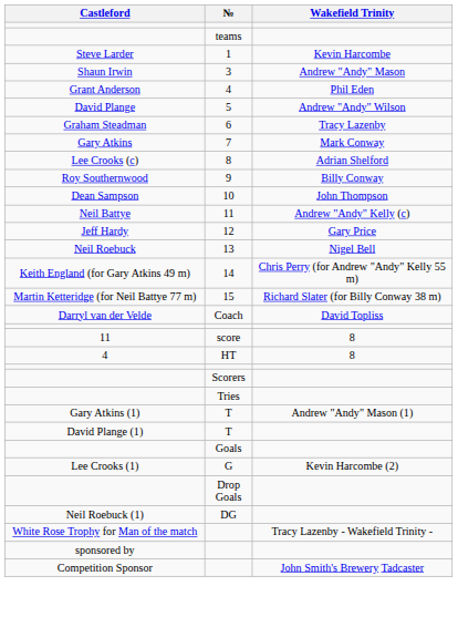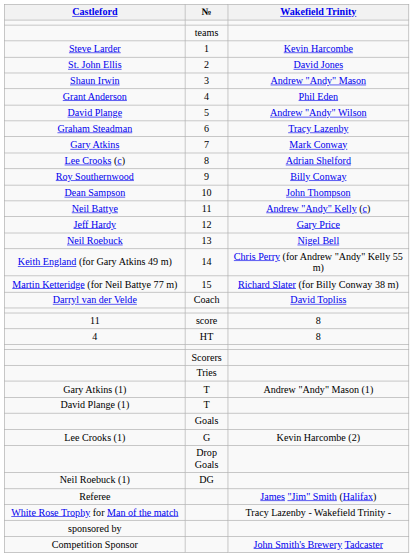 <table class="wikitable" style="text-align:center;">
 <tr>
 <th width=280 abbr=winner><a href='#'>Castleford</a></th>
 <th width=60 abbr="Number">№</th>
 <th width=280 abbr=runner-up><a href='#'>Wakefield Trinity</a></th>
 </tr>
 <tr>
 <td></td>
 <td></td>
 <td></td>
 </tr>
 <tr>
 <td></td>
 <td>teams</td>
 <td></td>
 </tr>
 <tr>
 <td><a href='#'>Steve Larder</a></td>
 <td>1</td>
 <td><a href='#'>Kevin Harcombe</a></td>
+</tr>
+<tr>
+<td><a href='#'>St. John Ellis</a></td>
+<td>2</td>
+<td><a href='#'>David Jones</a></td>
 </tr>
 <tr>
 <td><a href='#'>Shaun Irwin</a></td>
 <td>3</td>
 <td><a href='#'>Andrew "Andy" Mason</a></td>
 </tr>
 <tr>
 <td><a href='#'>Grant Anderson</a></td>
 <td>4</td>
 <td><a href='#'>Phil Eden</a></td>
 </tr>
 <tr>
 <td><a href='#'>David Plange</a></td>
 <td>5</td>
 <td><a href='#'>Andrew "Andy" Wilson</a></td>
 </tr>
 <tr>
 <td><a href='#'>Graham Steadman</a></td>
 <td>6</td>
 <td><a href='#'>Tracy Lazenby</a></td>
 </tr>
 <tr>
 <td><a href='#'>Gary Atkins</a></td>
 <td>7</td>
 <td><a href='#'>Mark Conway</a></td>
 </tr>
 <tr>
 <td><a href='#'>Lee Crooks</a> (<a href='#'>c</a>)</td>
 <td>8</td>
 <td><a href='#'>Adrian Shelford</a></td>
 </tr>
 <tr>
 <td><a href='#'>Roy Southernwood</a></td>
 <td>9</td>
 <td><a href='#'>Billy Conway</a></td>
 </tr>
 <tr>
 <td><a href='#'>Dean Sampson</a></td>
 <td>10</td>
 <td><a href='#'>John Thompson</a></td>
 </tr>
 <tr>
 <td><a href='#'>Neil Battye</a></td>
 <td>11</td>
 <td><a href='#'>Andrew "Andy" Kelly</a> (<a href='#'>c</a>)</td>
 </tr>
 <tr>
 <td><a href='#'>Jeff Hardy</a></td>
 <td>12</td>
 <td><a href='#'>Gary Price</a></td>
 </tr>
 <tr>
 <td><a href='#'>Neil Roebuck</a></td>
 <td>13</td>
 <td><a href='#'>Nigel Bell</a></td>
 </tr>
 <tr>
 <td><a href='#'>Keith England</a> (for Gary Atkins 49 m)</td>
 <td>14</td>
 <td><a href='#'>Chris Perry</a> (for Andrew "Andy" Kelly 55 m)</td>
 </tr>
 <tr>
 <td><a href='#'>Martin Ketteridge</a> (for Neil Battye 77 m)</td>
 <td>15</td>
 <td><a href='#'>Richard Slater</a> (for Billy Conway 38 m)</td>
 </tr>
 <tr>
 <td><a href='#'>Darryl van der Velde</a></td>
 <td>Coach</td>
 <td><a href='#'>David Topliss</a></td>
 </tr>
 <tr>
 <td></td>
 <td></td>
 <td></td>
 </tr>
 <tr>
 <td>11</td>
 <td>score</td>
 <td>8</td>
 </tr>
 <tr>
 <td>4</td>
 <td>HT</td>
 <td>8</td>
 </tr>
 <tr>
 <td></td>
 <td></td>
 <td></td>
 </tr>
 <tr>
 <td></td>
 <td>Scorers</td>
 <td></td>
 </tr>
 <tr>
 <td></td>
 <td>Tries</td>
 <td></td>
 </tr>
 <tr>
 <td>Gary Atkins (1)</td>
 <td>T</td>
 <td>Andrew "Andy" Mason (1)</td>
 </tr>
 <tr>
 <td>David Plange (1)</td>
 <td>T</td>
 <td></td>
 </tr>
 <tr>
 <td></td>
 <td>Goals</td>
 <td></td>
 </tr>
 <tr>
 <td>Lee Crooks (1)</td>
 <td>G</td>
 <td>Kevin Harcombe (2)</td>
 </tr>
 <tr>
 <td></td>
 <td>Drop Goals</td>
 <td></td>
 </tr>
 <tr>
 <td>Neil Roebuck (1)</td>
 <td>DG</td>
 <td></td>
 </tr>
 <tr>
+<td>Referee</td>
+<td></td>
+<td><a href='#'>James</a> <a href='#'>"Jim" Smith</a> (<a href='#'>Halifax</a>)</td>
+</tr>
+<tr>
 <td><a href='#'>White Rose Trophy</a> for <a href='#'>Man of the match</a></td>
 <td></td>
 <td>Tracy Lazenby - Wakefield Trinity - </td>
 </tr>
 <tr>
 <td>sponsored by</td>
 <td></td>
 <td></td>
 </tr>
 <tr>
 <td>Competition Sponsor</td>
 <td></td>
 <td><a href='#'>John Smith's Brewery</a> <a href='#'>Tadcaster</a></td>
 </tr>
 </table>
